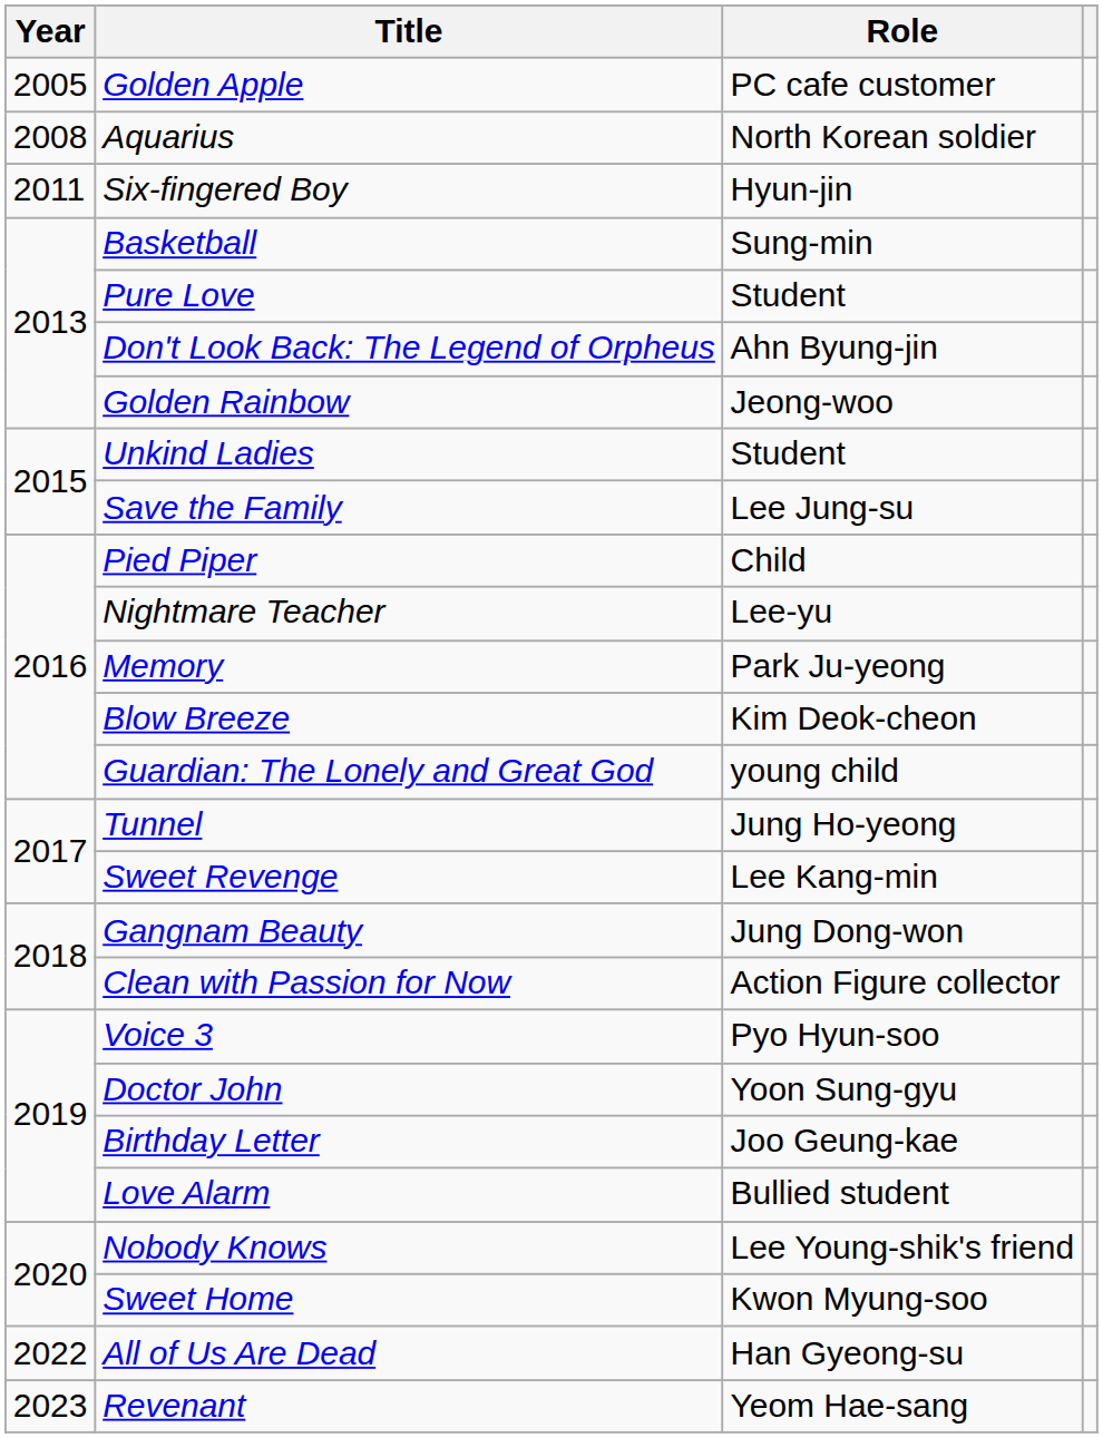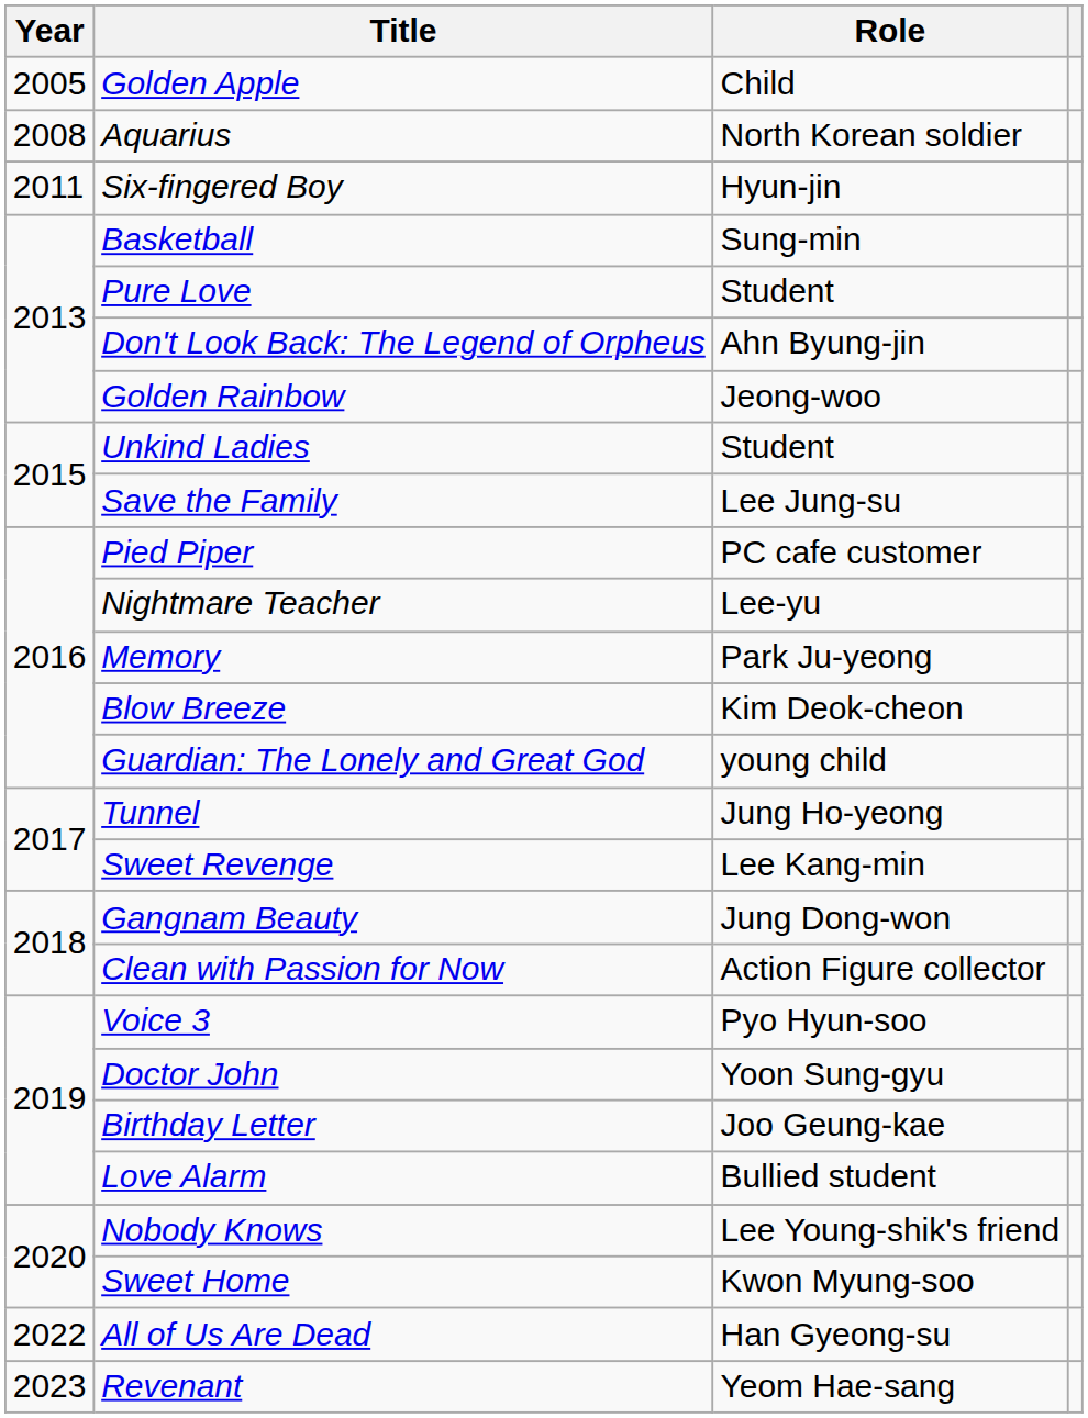 <table class="wikitable">
 <tr>
 <th>Year</th>
 <th>Title</th>
 <th>Role</th>
 <th></th>
 </tr>
 <tr>
 <td>2005</td>
 <td><em><a href='#'>Golden Apple</a></em></td>
-<td>PC cafe customer</td>
+<td>Child</td>
 <td></td>
 </tr>
 <tr>
 <td>2008</td>
 <td><em>Aquarius</em></td>
 <td>North Korean soldier</td>
 <td></td>
 </tr>
 <tr>
 <td>2011</td>
 <td><em>Six-fingered Boy</em></td>
 <td>Hyun-jin</td>
 <td></td>
 </tr>
 <tr>
 <td rowspan=4>2013</td>
 <td><em><a href='#'>Basketball</a></em></td>
 <td>Sung-min</td>
 <td></td>
 </tr>
 <tr>
 <td><em><a href='#'>Pure Love</a></em></td>
 <td>Student</td>
 <td></td>
 </tr>
 <tr>
 <td><em><a href='#'>Don't Look Back: The Legend of Orpheus</a></em></td>
 <td>Ahn Byung-jin</td>
 <td></td>
 </tr>
 <tr>
 <td><em><a href='#'>Golden Rainbow</a></em></td>
 <td>Jeong-woo</td>
 <td></td>
 </tr>
 <tr>
 <td rowspan=2>2015</td>
 <td><em><a href='#'>Unkind Ladies</a></em></td>
 <td>Student</td>
 <td></td>
 </tr>
 <tr>
 <td><em><a href='#'>Save the Family</a></em></td>
 <td>Lee Jung-su</td>
 <td></td>
 </tr>
 <tr>
 <td rowspan=5>2016</td>
 <td><em><a href='#'>Pied Piper</a></em></td>
-<td>Child</td>
+<td>PC cafe customer</td>
 <td></td>
 </tr>
 <tr>
 <td><em>Nightmare Teacher</em></td>
 <td>Lee-yu</td>
 <td></td>
 </tr>
 <tr>
 <td><em><a href='#'>Memory</a></em></td>
 <td>Park Ju-yeong</td>
 <td></td>
 </tr>
 <tr>
 <td><em><a href='#'>Blow Breeze</a></em></td>
 <td>Kim Deok-cheon</td>
 <td></td>
 </tr>
 <tr>
 <td><em><a href='#'>Guardian: The Lonely and Great God</a></em></td>
 <td>young child</td>
 <td></td>
 </tr>
 <tr>
 <td rowspan=2>2017</td>
 <td><em><a href='#'>Tunnel</a></em></td>
 <td>Jung Ho-yeong</td>
 <td></td>
 </tr>
 <tr>
 <td><em><a href='#'>Sweet Revenge</a></em></td>
 <td>Lee Kang-min</td>
 <td></td>
 </tr>
 <tr>
 <td rowspan=2>2018</td>
 <td><em><a href='#'>Gangnam Beauty</a></em></td>
 <td>Jung Dong-won</td>
 <td></td>
 </tr>
 <tr>
 <td><em><a href='#'>Clean with Passion for Now</a></em></td>
 <td>Action Figure collector</td>
 <td></td>
 </tr>
 <tr>
 <td rowspan=4>2019</td>
 <td><em><a href='#'>Voice 3</a></em></td>
 <td>Pyo Hyun-soo</td>
 <td></td>
 </tr>
 <tr>
 <td><em><a href='#'>Doctor John</a></em></td>
 <td>Yoon Sung-gyu</td>
 <td></td>
 </tr>
 <tr>
 <td><em><a href='#'>Birthday Letter</a></em></td>
 <td>Joo Geung-kae</td>
 <td></td>
 </tr>
 <tr>
 <td><em><a href='#'>Love Alarm</a></em></td>
 <td>Bullied student</td>
 <td></td>
 </tr>
 <tr>
 <td rowspan=2>2020</td>
 <td><em><a href='#'>Nobody Knows</a></em></td>
 <td>Lee Young-shik's friend</td>
 <td></td>
 </tr>
 <tr>
 <td><em><a href='#'>Sweet Home</a></em></td>
 <td>Kwon Myung-soo</td>
 <td></td>
 </tr>
 <tr>
 <td>2022</td>
 <td><em><a href='#'>All of Us Are Dead</a></em></td>
 <td>Han Gyeong-su</td>
 <td></td>
 </tr>
 <tr>
 <td>2023</td>
 <td><em><a href='#'>Revenant</a></em></td>
 <td>Yeom Hae-sang</td>
 <td></td>
 </tr>
 </table>
